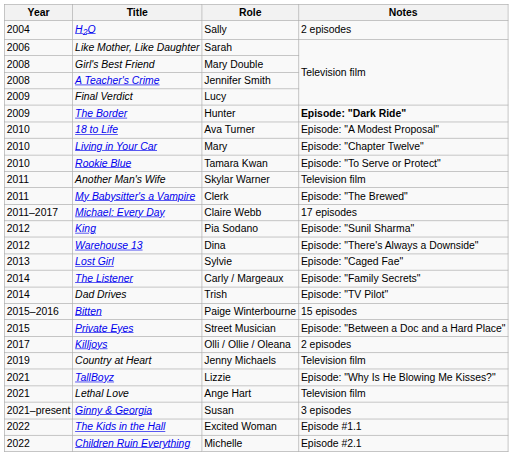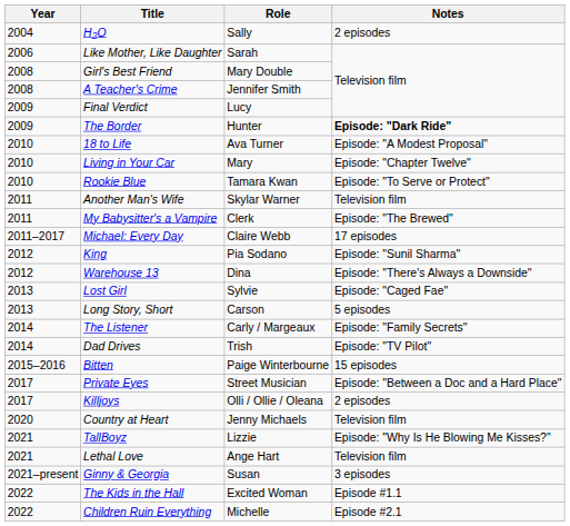 <table class="wikitable sortable">
 <tr>
 <th>Year</th>
 <th>Title</th>
 <th>Role</th>
 <th class="unsortable">Notes</th>
 </tr>
 <tr>
 <td>2004</td>
 <td><a href='#'><em>H<sub>2</sub>O</em></a></td>
 <td>Sally</td>
 <td>2 episodes</td>
 </tr>
 <tr>
 <td>2006</td>
 <td><em>Like Mother, Like Daughter</em></td>
 <td>Sarah</td>
 <td rowspan="4">Television film</td>
 </tr>
 <tr>
 <td>2008</td>
 <td><em>Girl's Best Friend</em></td>
 <td>Mary Double</td>
 </tr>
 <tr>
 <td>2008</td>
 <td data-sort-value="Teacher's Crime, A"><em><a href='#'>A Teacher's Crime</a></em></td>
 <td>Jennifer Smith</td>
 </tr>
 <tr>
 <td>2009</td>
 <td><em>Final Verdict</em></td>
 <td>Lucy</td>
 </tr>
 <tr>
 <td>2009</td>
 <td data-sort-value="Border, The"><a href='#'><em>The Border</em></a></td>
 <td>Hunter</td>
 <td><strong>Episode: "Dark Ride"</strong></td>
 </tr>
 <tr>
 <td>2010</td>
 <td><em><a href='#'>18 to Life</a></em></td>
 <td>Ava Turner</td>
 <td>Episode: "A Modest Proposal"</td>
 </tr>
 <tr>
 <td>2010</td>
 <td><em><a href='#'>Living in Your Car</a></em></td>
 <td>Mary</td>
 <td>Episode: "Chapter Twelve"</td>
 </tr>
 <tr>
 <td>2010</td>
 <td><em><a href='#'>Rookie Blue</a></em></td>
 <td>Tamara Kwan</td>
 <td>Episode: "To Serve or Protect"</td>
 </tr>
 <tr>
 <td>2011</td>
 <td><em>Another Man's Wife</em></td>
 <td>Skylar Warner</td>
 <td>Television film</td>
 </tr>
 <tr>
 <td>2011</td>
 <td><a href='#'><em>My Babysitter's a Vampire</em></a></td>
 <td>Clerk</td>
 <td>Episode: "The Brewed"</td>
 </tr>
 <tr>
 <td>2011–2017</td>
 <td><em><a href='#'>Michael: Every Day</a></em></td>
 <td>Claire Webb</td>
 <td>17 episodes</td>
 </tr>
 <tr>
 <td>2012</td>
 <td><a href='#'><em>King</em></a></td>
 <td>Pia Sodano</td>
 <td>Episode: "Sunil Sharma"</td>
 </tr>
 <tr>
 <td>2012</td>
 <td><em><a href='#'>Warehouse 13</a></em></td>
 <td>Dina</td>
 <td>Episode: "There's Always a Downside"</td>
 </tr>
 <tr>
 <td>2013</td>
 <td><em><a href='#'>Lost Girl</a></em></td>
 <td>Sylvie</td>
 <td>Episode: "Caged Fae"</td>
 </tr>
 <tr>
+<td>2013</td>
+<td><em>Long Story, Short</em></td>
+<td>Carson</td>
+<td>5 episodes</td>
+</tr>
+<tr>
 <td>2014</td>
 <td data-sort-value="Listener, The"><a href='#'><em>The Listener</em></a></td>
 <td>Carly / Margeaux</td>
 <td>Episode: "Family Secrets"</td>
 </tr>
 <tr>
 <td>2014</td>
 <td><em>Dad Drives</em></td>
 <td>Trish</td>
 <td>Episode: "TV Pilot"</td>
 </tr>
 <tr>
 <td>2015–2016</td>
 <td><a href='#'><em>Bitten</em></a></td>
 <td>Paige Winterbourne</td>
 <td>15 episodes</td>
 </tr>
 <tr>
-<td>2015</td>
+<td>2017</td>
 <td><a href='#'><em>Private Eyes</em></a></td>
 <td>Street Musician</td>
 <td>Episode: "Between a Doc and a Hard Place"</td>
 </tr>
 <tr>
 <td>2017</td>
 <td><em><a href='#'>Killjoys</a></em></td>
 <td>Olli / Ollie / Oleana</td>
 <td>2 episodes</td>
 </tr>
 <tr>
-<td>2019</td>
+<td>2020</td>
 <td><em>Country at Heart</em></td>
 <td>Jenny Michaels</td>
 <td>Television film</td>
 </tr>
 <tr>
 <td>2021</td>
 <td><em><a href='#'>TallBoyz</a></em></td>
 <td>Lizzie</td>
 <td>Episode: "Why Is He Blowing Me Kisses?"</td>
 </tr>
 <tr>
 <td>2021</td>
 <td><em>Lethal Love</em></td>
 <td>Ange Hart</td>
 <td>Television film</td>
 </tr>
 <tr>
 <td>2021–present</td>
 <td><em><a href='#'>Ginny & Georgia</a></em></td>
 <td>Susan</td>
 <td>3 episodes</td>
 </tr>
 <tr>
 <td>2022</td>
 <td data-sort-value="Kids in the Hall, The"><a href='#'><em>The Kids in the Hall</em></a></td>
 <td>Excited Woman</td>
 <td>Episode #1.1</td>
 </tr>
 <tr>
 <td>2022</td>
 <td><em><a href='#'>Children Ruin Everything</a></em></td>
 <td>Michelle</td>
 <td>Episode #2.1</td>
 </tr>
 </table>
